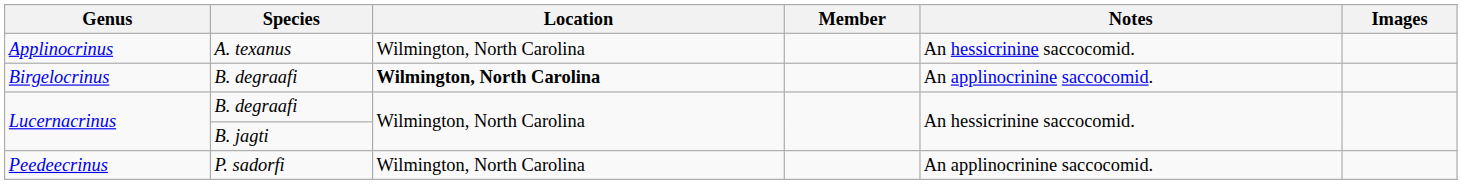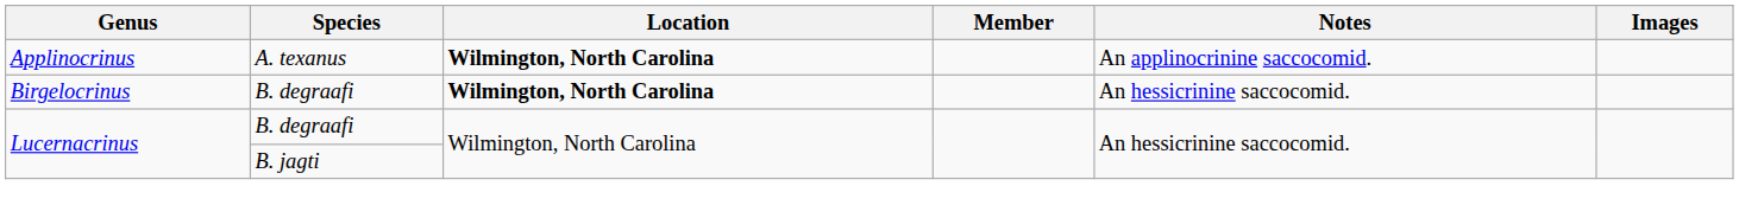 <table class="wikitable" width="100%" align="center">
 <tr>
 <th>Genus</th>
 <th>Species</th>
 <th>Location</th>
 <th>Member</th>
 <th>Notes</th>
 <th>Images</th>
 </tr>
 <tr>
 <td><em><a href='#'>Applinocrinus</a></em></td>
 <td><em>A. texanus</em></td>
-<td>Wilmington, North Carolina</td>
+<td><strong>Wilmington, North Carolina</strong></td>
 <td></td>
-<td>An <a href='#'>hessicrinine</a> saccocomid.</td>
+<td>An <a href='#'>applinocrinine</a> <a href='#'>saccocomid</a>.</td>
 <td></td>
 </tr>
 <tr>
 <td><em><a href='#'>Birgelocrinus</a></em></td>
 <td><em>B. degraafi</em></td>
 <td><strong>Wilmington, North Carolina</strong></td>
 <td></td>
-<td>An <a href='#'>applinocrinine</a> <a href='#'>saccocomid</a>.</td>
+<td>An <a href='#'>hessicrinine</a> saccocomid.</td>
 <td></td>
 </tr>
 <tr>
 <td rowspan="2"><em><a href='#'>Lucernacrinus</a></em></td>
 <td><em>B. degraafi</em></td>
 <td rowspan="2">Wilmington, North Carolina</td>
 <td rowspan="2"></td>
 <td rowspan="2">An hessicrinine saccocomid.</td>
 <td rowspan="2"></td>
 </tr>
 <tr>
 <td><em>B. jagti</em></td>
 </tr>
-<tr>
-<td><em><a href='#'>Peedeecrinus</a></em></td>
-<td><em>P. sadorfi</em></td>
-<td>Wilmington, North Carolina</td>
-<td></td>
-<td>An applinocrinine saccocomid.</td>
-<td></td>
-</tr>
 </table>
